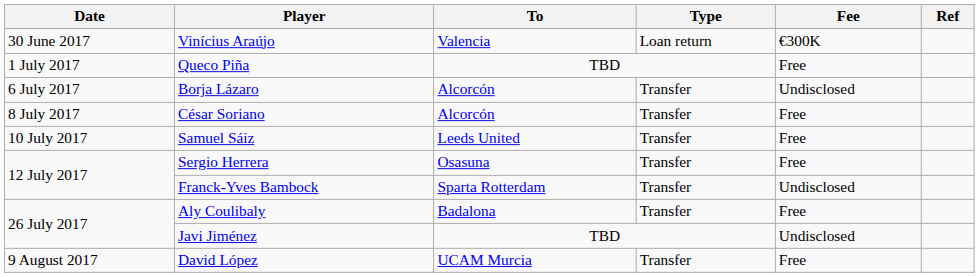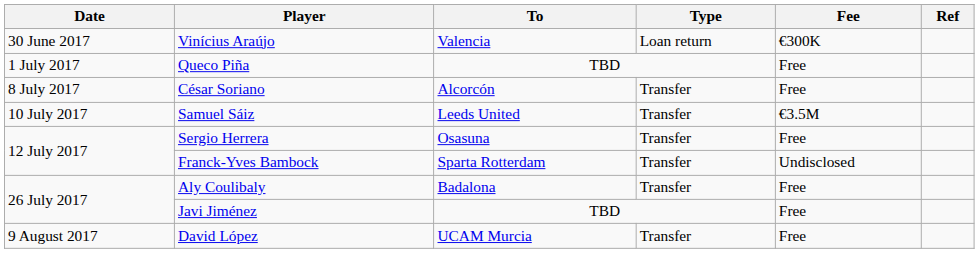 <table class="wikitable" style="width:80%;">
 <tr>
 <th>Date</th>
 <th>Player</th>
 <th>To</th>
 <th>Type</th>
 <th>Fee</th>
 <th>Ref</th>
 </tr>
 <tr>
 <td>30 June 2017</td>
 <td> <a href='#'>Vinícius Araújo</a></td>
 <td> <a href='#'>Valencia</a></td>
 <td>Loan return</td>
 <td>€300K</td>
 <td></td>
 </tr>
 <tr>
 <td>1 July 2017</td>
 <td> <a href='#'>Queco Piña</a></td>
 <td colspan="2" style="text-align:center;">TBD</td>
 <td>Free</td>
 <td></td>
 </tr>
 <tr>
-<td>6 July 2017</td>
-<td> <a href='#'>Borja Lázaro</a></td>
-<td> <a href='#'>Alcorcón</a></td>
-<td>Transfer</td>
-<td>Undisclosed</td>
-<td></td>
-</tr>
-<tr>
 <td>8 July 2017</td>
 <td> <a href='#'>César Soriano</a></td>
 <td> <a href='#'>Alcorcón</a></td>
 <td>Transfer</td>
 <td>Free</td>
 <td></td>
 </tr>
 <tr>
 <td>10 July 2017</td>
 <td> <a href='#'>Samuel Sáiz</a></td>
 <td> <a href='#'>Leeds United</a></td>
 <td>Transfer</td>
-<td>Free</td>
+<td>€3.5M</td>
 <td></td>
 </tr>
 <tr>
 <td rowspan="2">12 July 2017</td>
 <td> <a href='#'>Sergio Herrera</a></td>
 <td> <a href='#'>Osasuna</a></td>
 <td>Transfer</td>
 <td>Free</td>
 <td></td>
 </tr>
 <tr>
 <td> <a href='#'>Franck-Yves Bambock</a></td>
 <td> <a href='#'>Sparta Rotterdam</a></td>
 <td>Transfer</td>
 <td>Undisclosed</td>
 <td></td>
 </tr>
 <tr>
 <td rowspan="2">26 July 2017</td>
 <td> <a href='#'>Aly Coulibaly</a></td>
 <td> <a href='#'>Badalona</a></td>
 <td>Transfer</td>
 <td>Free</td>
 <td></td>
 </tr>
 <tr>
 <td> <a href='#'>Javi Jiménez</a></td>
 <td colspan="2" style="text-align:center;">TBD</td>
-<td>Undisclosed</td>
+<td>Free</td>
 <td></td>
 </tr>
 <tr>
 <td>9 August 2017</td>
 <td> <a href='#'>David López</a></td>
 <td> <a href='#'>UCAM Murcia</a></td>
 <td>Transfer</td>
 <td>Free</td>
 <td></td>
 </tr>
 </table>
